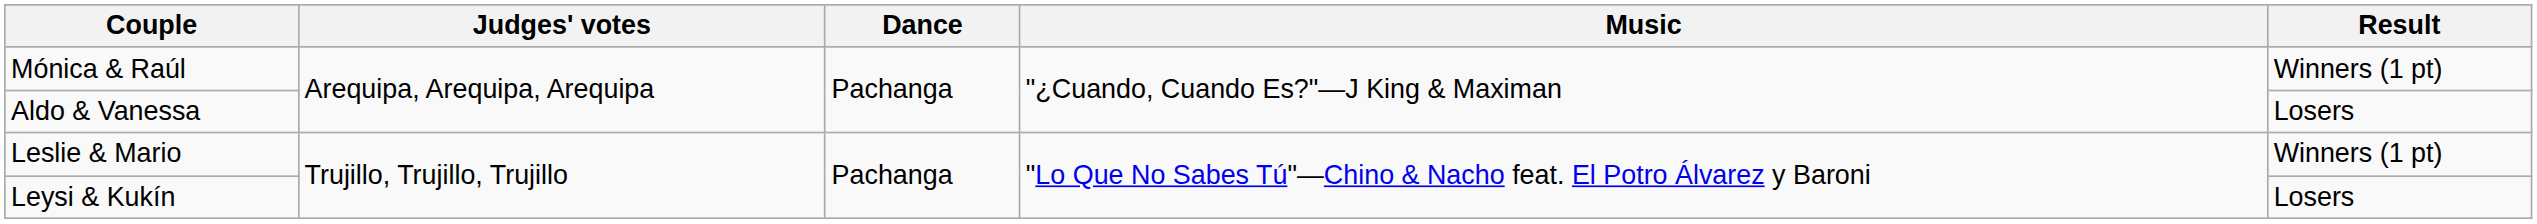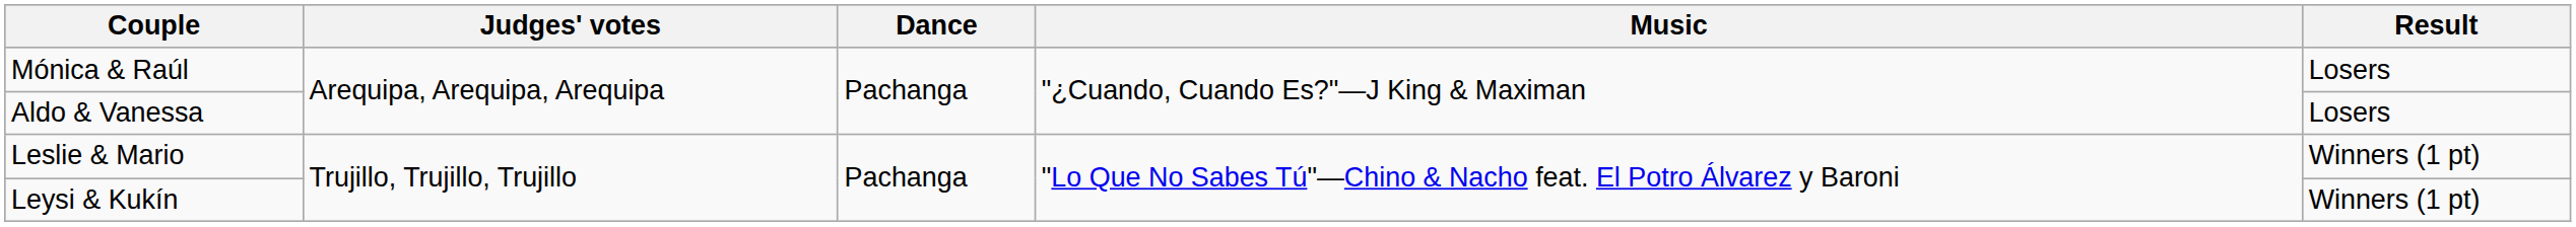 <table class="wikitable sortable" style="width: 95%;">
 <tr>
 <th>Couple</th>
 <th>Judges' votes</th>
 <th>Dance</th>
 <th>Music</th>
 <th>Result</th>
 </tr>
 <tr>
 <td>Mónica & Raúl </td>
 <td rowspan=2>Arequipa, Arequipa, Arequipa</td>
 <td rowspan=2>Pachanga</td>
 <td rowspan=2>"¿Cuando, Cuando Es?"—J King & Maximan</td>
-<td>Winners (1 pt)</td>
+<td>Losers</td>
 </tr>
 <tr>
 <td>Aldo & Vanessa </td>
 <td>Losers</td>
 </tr>
 <tr>
 <td>Leslie & Mario </td>
 <td rowspan=2>Trujillo, Trujillo, Trujillo</td>
 <td rowspan=2>Pachanga</td>
 <td rowspan=2>"<a href='#'>Lo Que No Sabes Tú</a>"—<a href='#'>Chino & Nacho</a> feat. <a href='#'>El Potro Álvarez</a> y Baroni</td>
 <td>Winners (1 pt)</td>
 </tr>
 <tr>
 <td>Leysi & Kukín </td>
-<td>Losers</td>
+<td>Winners (1 pt)</td>
 </tr>
 </table>
